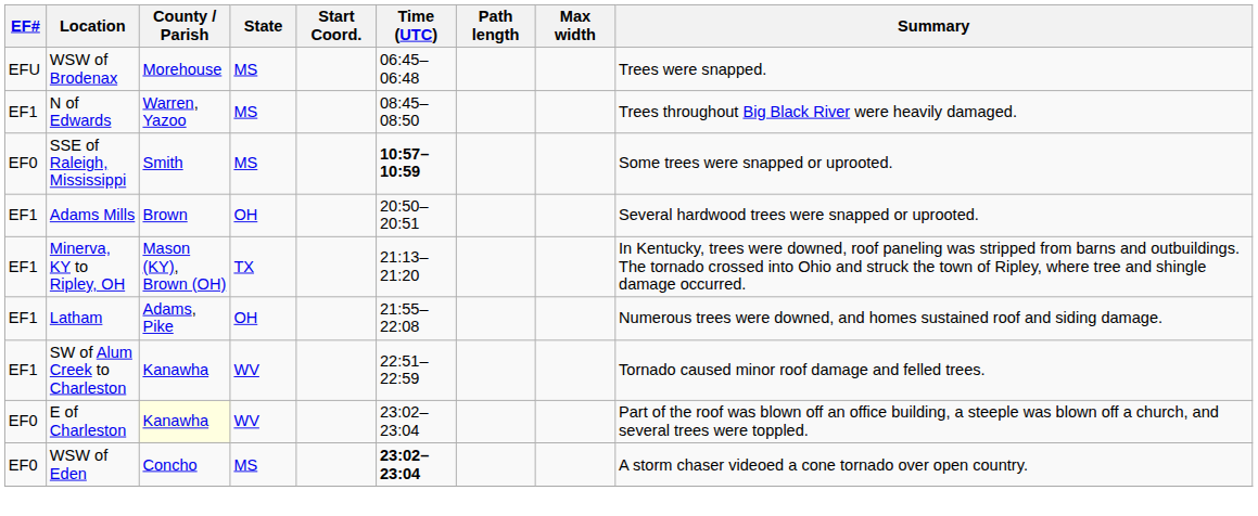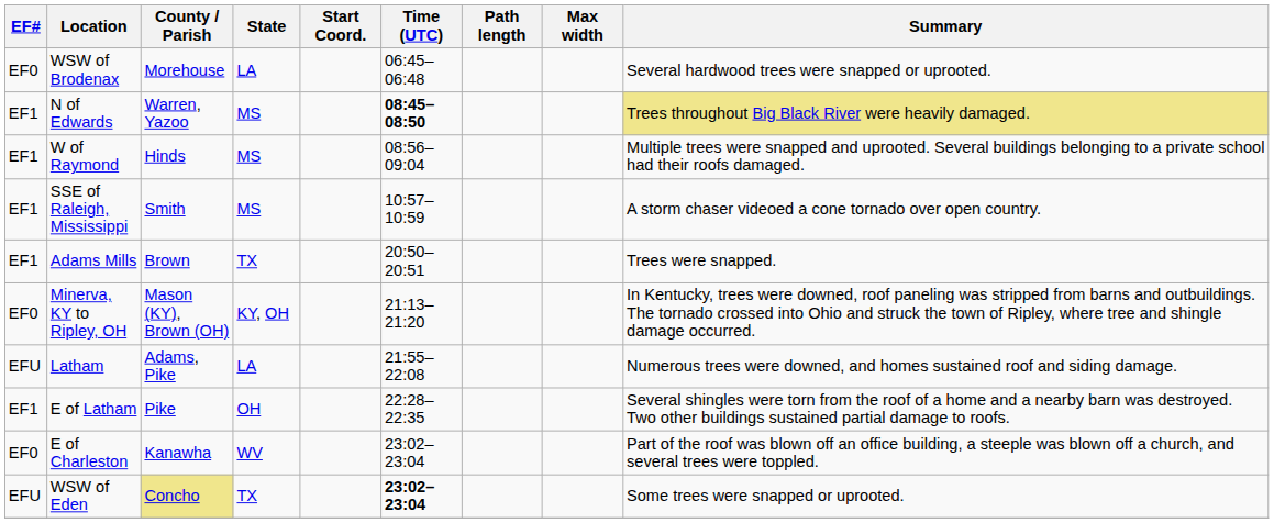 <table class="wikitable sortable" style="width:100%;">
 <tr>
 <th scope="col" style="width:3%; text-align:center;"><a href='#'>EF#</a></th>
 <th scope="col" style="width:7%; text-align:center;" class="unsortable">Location</th>
 <th scope="col" style="width:6%; text-align:center;" class="unsortable">County / Parish</th>
 <th scope="col" style="width:5%; text-align:center;">State</th>
 <th scope="col" style="width:6%; text-align:center;">Start Coord.</th>
 <th scope="col" style="width:6%; text-align:center;">Time (<a href='#'>UTC</a>)</th>
 <th scope="col" style="width:6%; text-align:center;">Path length</th>
 <th scope="col" style="width:6%; text-align:center;">Max width</th>
 <th scope="col" class="unsortable" style="width:48%; text-align:center;">Summary</th>
 </tr>
 <tr>
-<td bgcolor=>EFU</td>
+<td bgcolor=>EF0</td>
 <td>WSW of <a href='#'>Brodenax</a></td>
 <td><a href='#'>Morehouse</a></td>
-<td><a href='#'>MS</a></td>
+<td><a href='#'>LA</a></td>
 <td></td>
 <td>06:45–06:48</td>
 <td></td>
 <td></td>
-<td>Trees were snapped.</td>
+<td>Several hardwood trees were snapped or uprooted.</td>
 </tr>
 <tr>
 <td bgcolor=>EF1</td>
 <td>N of <a href='#'>Edwards</a></td>
 <td><a href='#'>Warren</a>, <a href='#'>Yazoo</a></td>
 <td><a href='#'>MS</a></td>
 <td></td>
-<td>08:45–08:50</td>
+<td><strong>08:45–08:50</strong></td>
 <td></td>
 <td></td>
-<td>Trees throughout <a href='#'>Big Black River</a> were heavily damaged.</td>
+<td style="background: khaki;">Trees throughout <a href='#'>Big Black River</a> were heavily damaged.</td>
 </tr>
 <tr>
-<td bgcolor=>EF0</td>
+<td bgcolor=>EF1</td>
+<td>W of <a href='#'>Raymond</a></td>
+<td><a href='#'>Hinds</a></td>
+<td><a href='#'>MS</a></td>
+<td></td>
+<td>08:56–09:04</td>
+<td></td>
+<td></td>
+<td>Multiple trees were snapped and uprooted. Several buildings belonging to a private school had their roofs damaged.</td>
+</tr>
+<tr>
+<td bgcolor=>EF1</td>
 <td>SSE of <a href='#'>Raleigh, Mississippi</a></td>
 <td><a href='#'>Smith</a></td>
 <td><a href='#'>MS</a></td>
 <td></td>
-<td><strong>10:57–10:59</strong></td>
+<td>10:57–10:59</td>
 <td></td>
 <td></td>
-<td>Some trees were snapped or uprooted.</td>
+<td>A storm chaser videoed a cone tornado over open country.</td>
 </tr>
 <tr>
 <td bgcolor=>EF1</td>
 <td><a href='#'>Adams Mills</a></td>
 <td><a href='#'>Brown</a></td>
-<td><a href='#'>OH</a></td>
+<td><a href='#'>TX</a></td>
 <td></td>
 <td>20:50–20:51</td>
 <td></td>
 <td></td>
-<td>Several hardwood trees were snapped or uprooted.</td>
+<td>Trees were snapped.</td>
 </tr>
 <tr>
-<td bgcolor=>EF1</td>
+<td bgcolor=>EF0</td>
 <td><a href='#'>Minerva, KY</a> to <a href='#'>Ripley, OH</a></td>
 <td><a href='#'>Mason (KY)</a>, <a href='#'>Brown (OH)</a></td>
-<td><a href='#'>TX</a></td>
+<td><a href='#'>KY</a>, <a href='#'>OH</a></td>
 <td></td>
 <td>21:13–21:20</td>
 <td></td>
 <td></td>
 <td>In Kentucky, trees were downed, roof paneling was stripped from barns and outbuildings. The tornado crossed into Ohio and struck the town of Ripley, where tree and shingle damage occurred.</td>
 </tr>
 <tr>
-<td bgcolor=>EF1</td>
+<td bgcolor=>EFU</td>
 <td><a href='#'>Latham</a></td>
 <td><a href='#'>Adams</a>, <a href='#'>Pike</a></td>
-<td><a href='#'>OH</a></td>
+<td><a href='#'>LA</a></td>
 <td></td>
 <td>21:55–22:08</td>
 <td></td>
 <td></td>
 <td>Numerous trees were downed, and homes sustained roof and siding damage.</td>
 </tr>
 <tr>
 <td bgcolor=>EF1</td>
-<td>SW of <a href='#'>Alum Creek</a> to <a href='#'>Charleston</a></td>
-<td><a href='#'>Kanawha</a></td>
-<td><a href='#'>WV</a></td>
+<td>E of <a href='#'>Latham</a></td>
+<td><a href='#'>Pike</a></td>
+<td><a href='#'>OH</a></td>
 <td></td>
-<td>22:51–22:59</td>
+<td>22:28–22:35</td>
 <td></td>
 <td></td>
-<td>Tornado caused minor roof damage and felled trees.</td>
+<td>Several shingles were torn from the roof of a home and a nearby barn was destroyed. Two other buildings sustained partial damage to roofs.</td>
 </tr>
 <tr>
 <td bgcolor=>EF0</td>
 <td>E of <a href='#'>Charleston</a></td>
-<td style="background: lightyellow;"><a href='#'>Kanawha</a></td>
+<td><a href='#'>Kanawha</a></td>
 <td><a href='#'>WV</a></td>
 <td></td>
 <td>23:02–23:04</td>
 <td></td>
 <td></td>
 <td>Part of the roof was blown off an office building, a steeple was blown off a church, and several trees were toppled.</td>
 </tr>
 <tr>
-<td bgcolor=>EF0</td>
+<td bgcolor=>EFU</td>
 <td>WSW of <a href='#'>Eden</a></td>
-<td><a href='#'>Concho</a></td>
-<td><a href='#'>MS</a></td>
+<td style="background: khaki;"><a href='#'>Concho</a></td>
+<td><a href='#'>TX</a></td>
 <td></td>
 <td><strong>23:02–23:04</strong></td>
 <td></td>
 <td></td>
-<td>A storm chaser videoed a cone tornado over open country.</td>
+<td>Some trees were snapped or uprooted.</td>
 </tr>
 <tr>
 </tr>
 </table>
